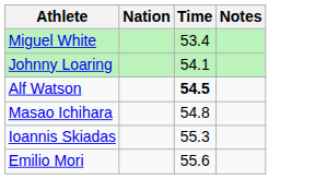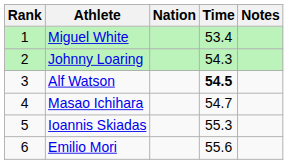 <table class="wikitable sortable" style="text-align:center">
 <tr>
+<th>Rank</th>
 <th>Athlete</th>
 <th>Nation</th>
 <th>Time</th>
 <th>Notes</th>
 </tr>
 <tr bgcolor=bbf3bb>
+<td>1</td>
 <td align=left><a href='#'>Miguel White</a></td>
 <td align=left></td>
 <td>53.4</td>
 <td></td>
 </tr>
 <tr bgcolor=bbf3bb>
+<td>2</td>
 <td align=left><a href='#'>Johnny Loaring</a></td>
 <td align=left></td>
-<td>54.1</td>
+<td>54.3</td>
 <td></td>
 </tr>
 <tr>
+<td>3</td>
 <td align=left><a href='#'>Alf Watson</a></td>
 <td align=left></td>
 <td><strong>54.5</strong></td>
 <td></td>
 </tr>
 <tr>
+<td>4</td>
 <td align=left><a href='#'>Masao Ichihara</a></td>
 <td align=left></td>
-<td>54.8</td>
+<td>54.7</td>
 <td></td>
 </tr>
 <tr>
+<td>5</td>
 <td align=left><a href='#'>Ioannis Skiadas</a></td>
 <td align=left></td>
 <td>55.3</td>
 <td></td>
 </tr>
 <tr>
+<td>6</td>
 <td align=left><a href='#'>Emilio Mori</a></td>
 <td align=left></td>
 <td>55.6</td>
 <td></td>
 </tr>
 </table>
